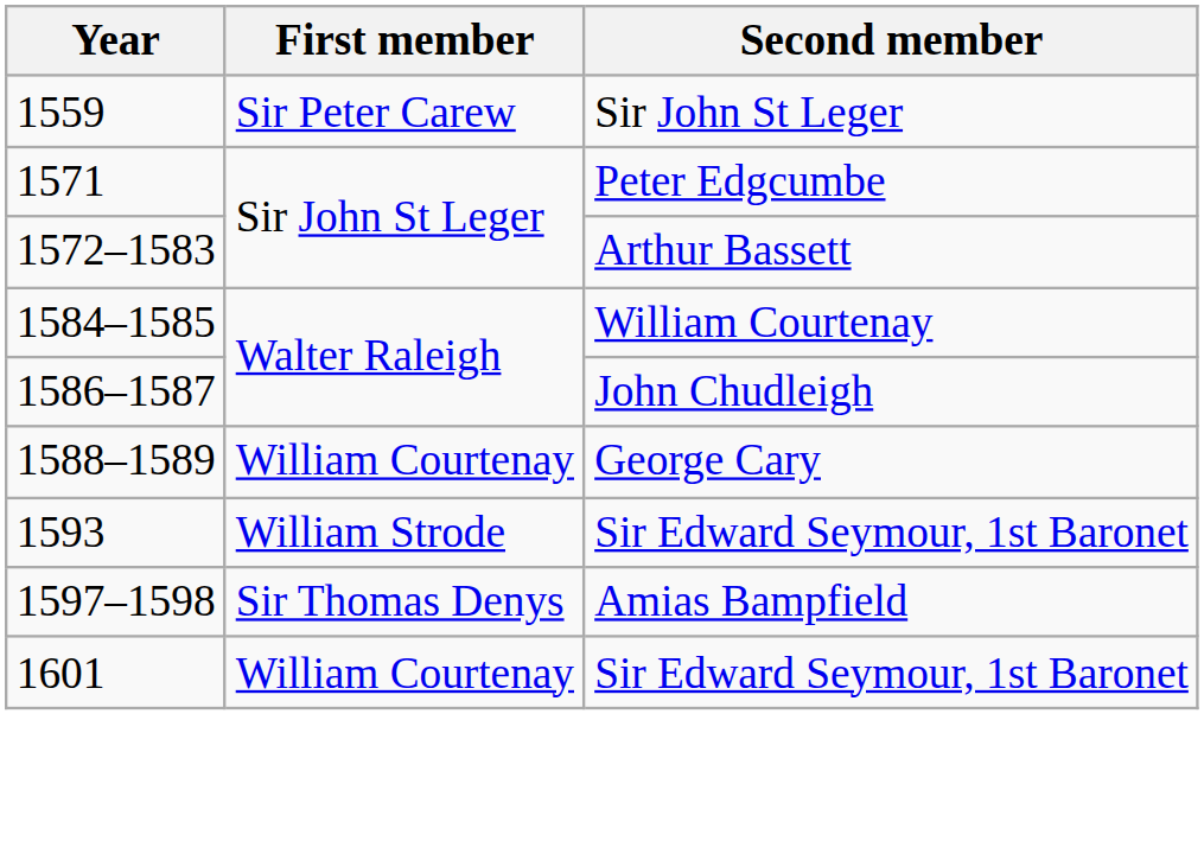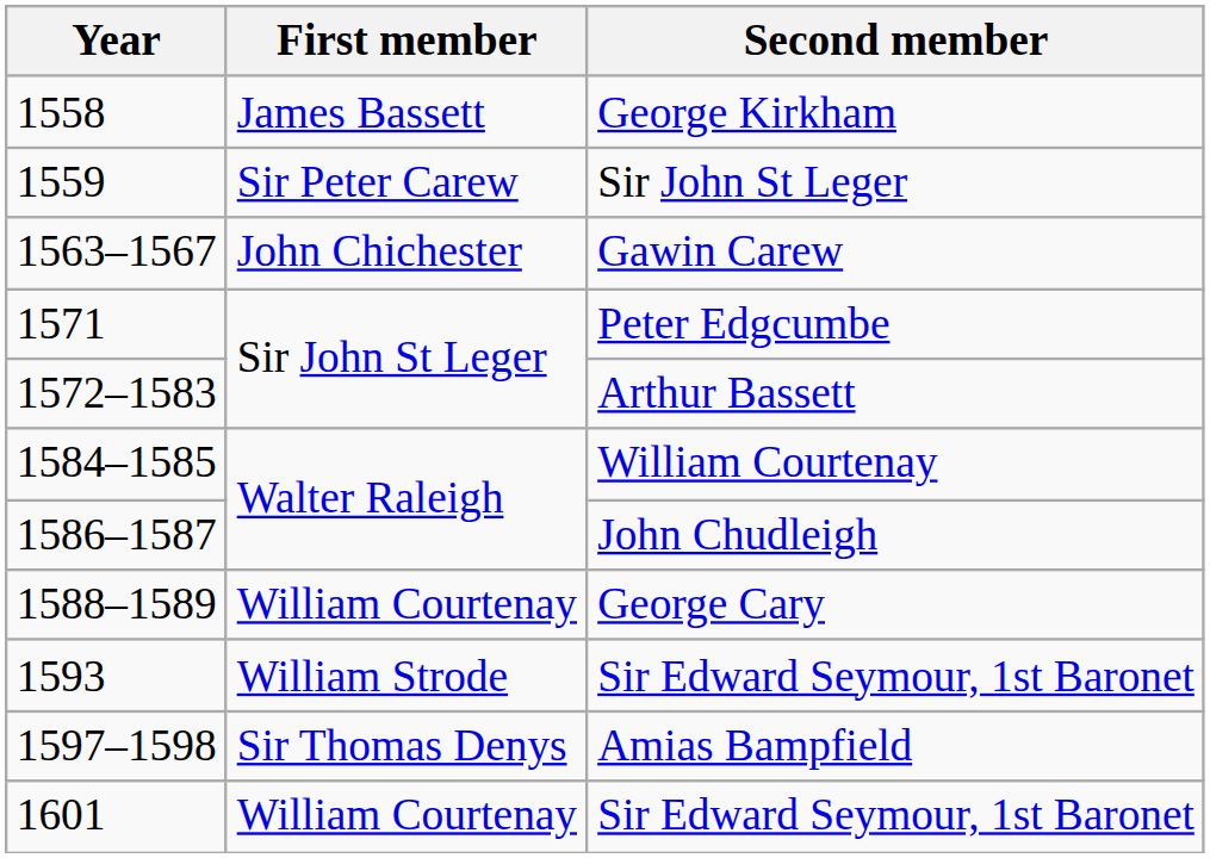 <table class="wikitable">
 <tr>
 <th>Year</th>
 <th>First member</th>
 <th>Second member</th>
 </tr>
 <tr>
+<td>1558</td>
+<td><a href='#'>James Bassett</a></td>
+<td><a href='#'>George Kirkham</a></td>
+</tr>
+<tr>
 <td>1559</td>
 <td><a href='#'>Sir Peter Carew</a></td>
 <td>Sir <a href='#'>John St Leger</a></td>
+</tr>
+<tr>
+<td>1563–1567</td>
+<td><a href='#'>John Chichester</a></td>
+<td><a href='#'>Gawin Carew</a></td>
 </tr>
 <tr>
 <td>1571</td>
 <td rowspan="2">Sir <a href='#'>John St Leger</a></td>
 <td><a href='#'>Peter Edgcumbe</a></td>
 </tr>
 <tr>
 <td>1572–1583</td>
 <td><a href='#'>Arthur Bassett</a></td>
 </tr>
 <tr>
 <td>1584–1585</td>
 <td rowspan="2"><a href='#'>Walter Raleigh</a></td>
 <td><a href='#'>William Courtenay</a></td>
 </tr>
 <tr>
 <td>1586–1587</td>
 <td><a href='#'>John Chudleigh</a></td>
 </tr>
 <tr>
 <td>1588–1589</td>
 <td><a href='#'>William Courtenay</a></td>
 <td><a href='#'>George Cary</a></td>
 </tr>
 <tr>
 <td>1593</td>
 <td><a href='#'>William Strode</a></td>
 <td><a href='#'>Sir Edward Seymour, 1st Baronet</a></td>
 </tr>
 <tr>
 <td>1597–1598</td>
 <td><a href='#'>Sir Thomas Denys</a></td>
 <td><a href='#'>Amias Bampfield</a></td>
 </tr>
 <tr>
 <td>1601</td>
 <td><a href='#'>William Courtenay</a></td>
 <td><a href='#'>Sir Edward Seymour, 1st Baronet</a></td>
 </tr>
 </table>
